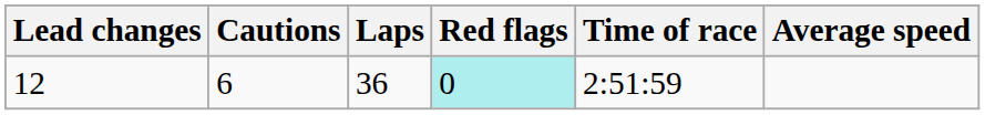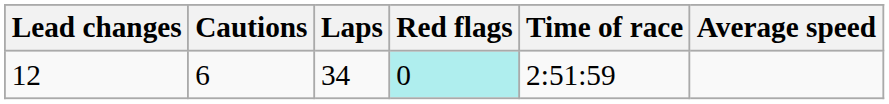 <table class="wikitable">
 <tr>
 <th rowspan="1">Lead changes</th>
 <th rowspan="1">Cautions</th>
 <th colspan="1">Laps</th>
 <th rowspan="1">Red flags</th>
 <th rowspan="1">Time of race</th>
 <th rowspan="1">Average speed</th>
 </tr>
 <tr>
 <td>12</td>
 <td>6</td>
-<td>36</td>
+<td>34</td>
 <td style="background: paleturquoise;">0</td>
 <td>2:51:59</td>
 <td></td>
 </tr>
 </table>
